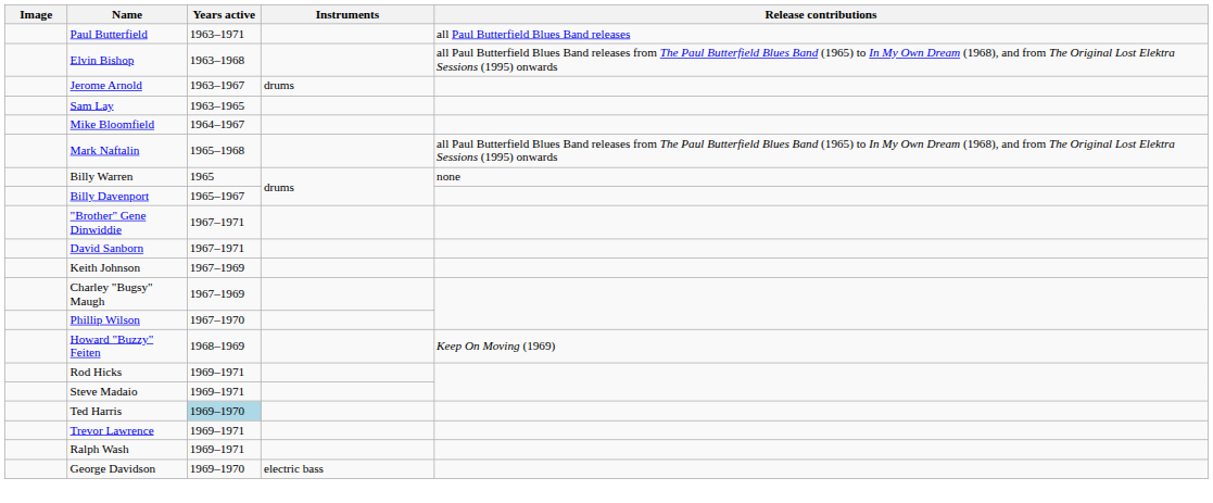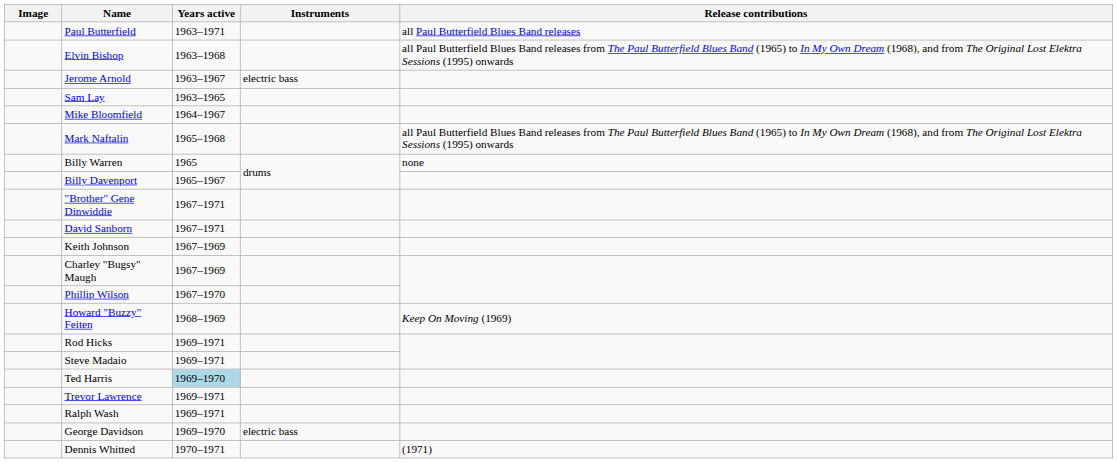 <table class="wikitable" border="1" width=100%>
 <tr>
 <th width="75">Image</th>
 <th width="150">Name</th>
 <th width="90">Years active</th>
 <th width="220">Instruments</th>
 <th>Release contributions</th>
 </tr>
 <tr>
 <td></td>
 <td><a href='#'>Paul Butterfield</a></td>
 <td>1963–1971 </td>
 <td></td>
 <td>all <a href='#'>Paul Butterfield Blues Band releases</a></td>
 </tr>
 <tr>
 <td></td>
 <td><a href='#'>Elvin Bishop</a></td>
 <td>1963–1968</td>
 <td></td>
 <td>all Paul Butterfield Blues Band releases from <em><a href='#'>The Paul Butterfield Blues Band</a></em> (1965) to <em><a href='#'>In My Own Dream</a></em> (1968), and from <em>The Original Lost Elektra Sessions</em> (1995) onwards</td>
 </tr>
 <tr>
 <td></td>
 <td><a href='#'>Jerome Arnold</a></td>
 <td>1963–1967</td>
-<td>drums</td>
+<td>electric bass</td>
 <td></td>
 </tr>
 <tr>
 <td></td>
 <td><a href='#'>Sam Lay</a></td>
 <td>1963–1965  </td>
 <td></td>
 <td></td>
 </tr>
 <tr>
 <td></td>
 <td><a href='#'>Mike Bloomfield</a></td>
 <td>1964–1967 </td>
 <td></td>
 <td></td>
 </tr>
 <tr>
 <td></td>
 <td><a href='#'>Mark Naftalin</a></td>
 <td>1965–1968</td>
 <td></td>
 <td>all Paul Butterfield Blues Band releases from <em>The Paul Butterfield Blues Band</em> (1965) to <em>In My Own Dream</em> (1968), and from <em>The Original Lost Elektra Sessions</em> (1995) onwards</td>
 </tr>
 <tr>
 <td></td>
 <td>Billy Warren</td>
 <td>1965</td>
 <td rowspan="2">drums</td>
 <td>none </td>
 </tr>
 <tr>
 <td></td>
 <td><a href='#'>Billy Davenport</a></td>
 <td>1965–1967 </td>
 <td></td>
 </tr>
 <tr>
 <td></td>
 <td><a href='#'>"Brother" Gene Dinwiddie</a></td>
 <td>1967–1971 </td>
 <td></td>
 <td></td>
 </tr>
 <tr>
 <td></td>
 <td><a href='#'>David Sanborn</a></td>
 <td>1967–1971 </td>
 <td></td>
 <td></td>
 </tr>
 <tr>
 <td></td>
 <td>Keith Johnson</td>
 <td>1967–1969</td>
 <td></td>
 <td></td>
 </tr>
 <tr>
 <td></td>
 <td>Charley "Bugsy" Maugh</td>
 <td>1967–1969 </td>
 <td></td>
 <td rowspan="2"></td>
 </tr>
 <tr>
 <td></td>
 <td><a href='#'>Phillip Wilson</a></td>
 <td>1967–1970 </td>
 <td></td>
 </tr>
 <tr>
 <td></td>
 <td><a href='#'>Howard "Buzzy" Feiten</a></td>
 <td>1968–1969</td>
 <td></td>
 <td><em>Keep On Moving</em> (1969)</td>
 </tr>
 <tr>
 <td></td>
 <td>Rod Hicks</td>
 <td>1969–1971</td>
 <td></td>
 <td rowspan="2"></td>
 </tr>
 <tr>
 <td></td>
 <td>Steve Madaio</td>
 <td>1969–1971</td>
 <td></td>
 </tr>
 <tr>
 <td></td>
 <td>Ted Harris</td>
 <td style="background: lightblue;">1969–1970 </td>
 <td></td>
 <td></td>
 </tr>
 <tr>
 <td></td>
 <td><a href='#'>Trevor Lawrence</a></td>
 <td>1969–1971</td>
 <td></td>
 <td></td>
 </tr>
 <tr>
 <td></td>
 <td>Ralph Wash</td>
 <td>1969–1971 </td>
 <td></td>
 <td></td>
 </tr>
 <tr>
 <td></td>
 <td>George Davidson</td>
 <td>1969–1970</td>
 <td>electric bass</td>
 <td></td>
 </tr>
+<tr>
+<td></td>
+<td>Dennis Whitted</td>
+<td>1970–1971 </td>
+<td></td>
+<td><em></em> (1971)</td>
+</tr>
 </table>
